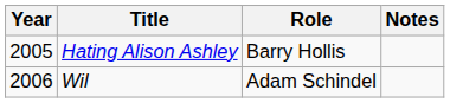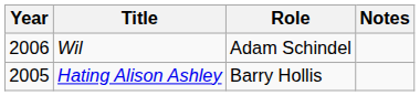 <table class=wikitable>
 <tr>
 <th>Year</th>
 <th>Title</th>
 <th>Role</th>
 <th>Notes</th>
 </tr>
 <tr>
+<td>2006</td>
+<td><em>Wil</em></td>
+<td>Adam Schindel</td>
+<td></td>
+</tr>
+<tr>
 <td>2005</td>
 <td><em><a href='#'>Hating Alison Ashley</a></em></td>
 <td>Barry Hollis</td>
 <td></td>
 </tr>
-<tr>
-<td>2006</td>
-<td><em>Wil</em></td>
-<td>Adam Schindel</td>
-<td></td>
-</tr>
 </table>
